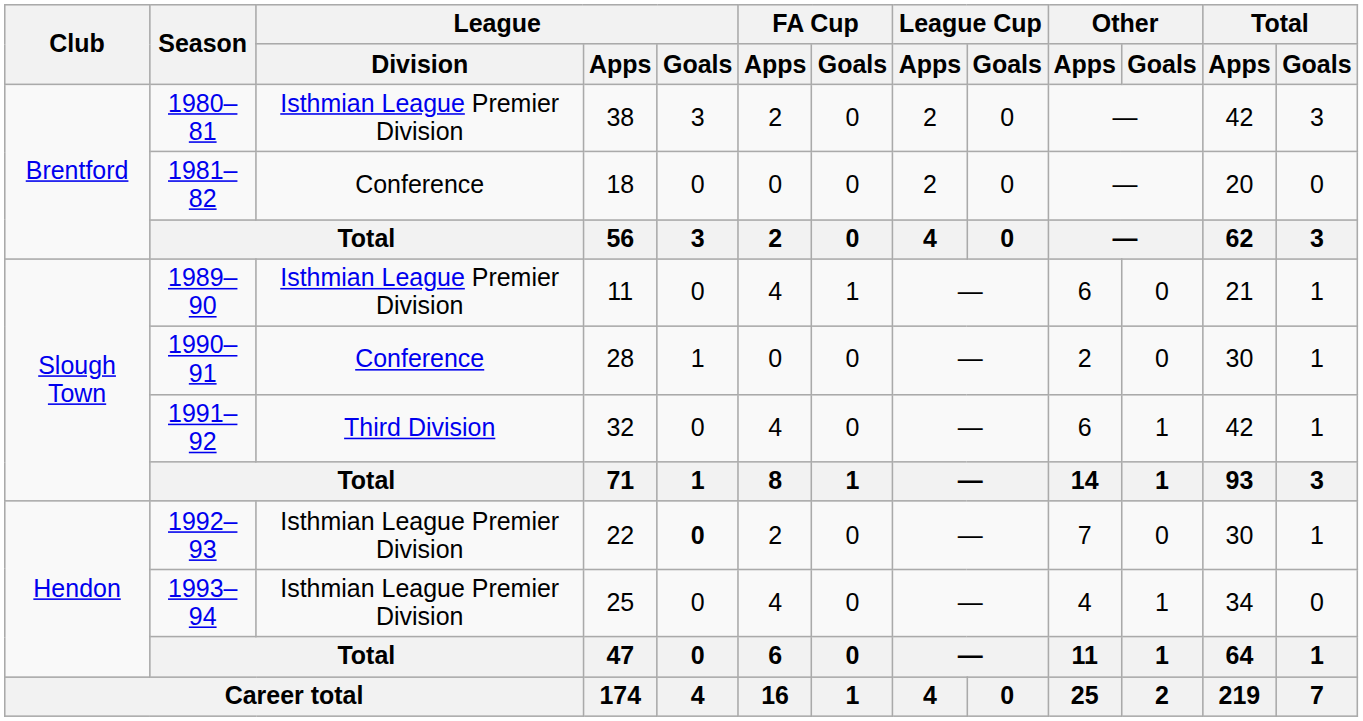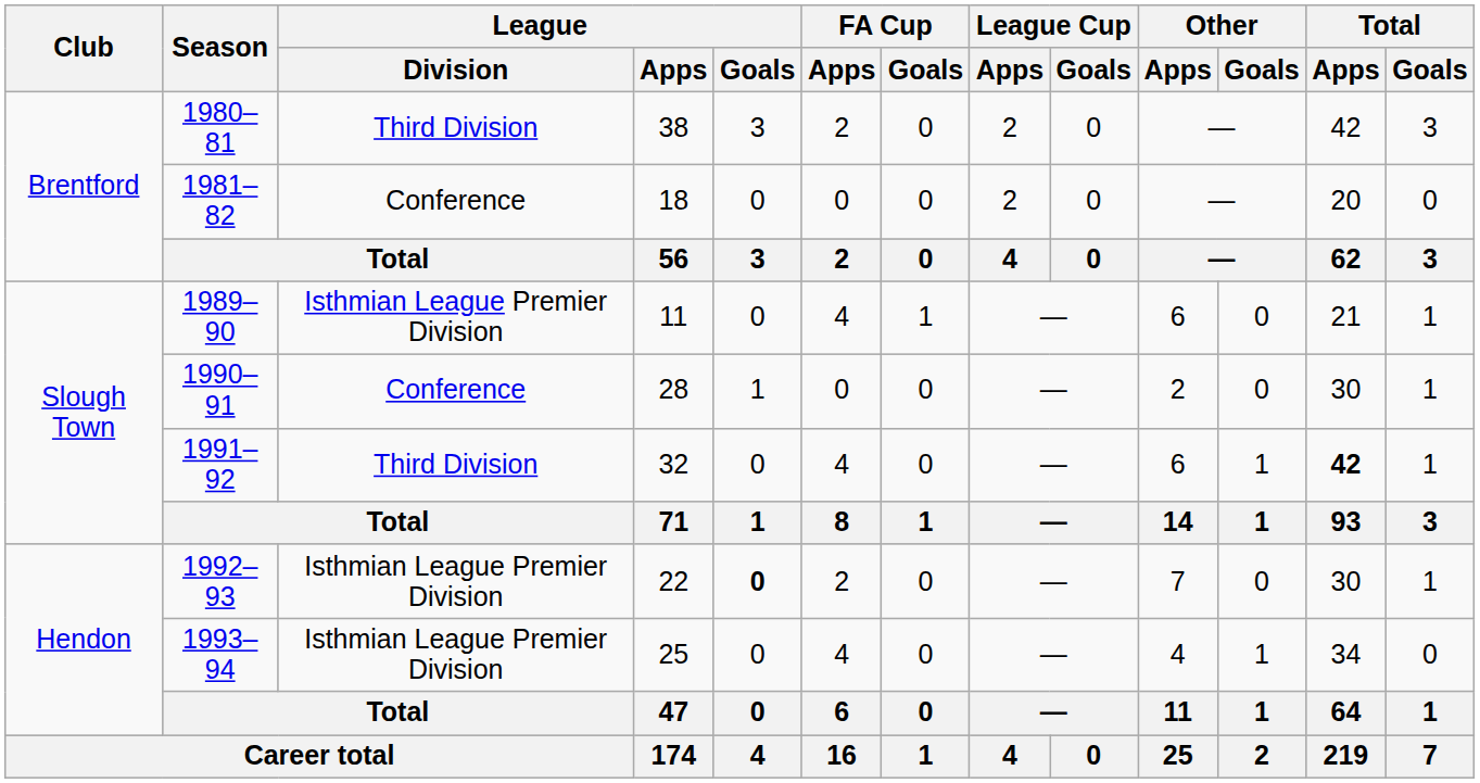 <table class="wikitable" style="text-align: center;">
 <tr>
 <th rowspan="2">Club</th>
 <th rowspan="2">Season</th>
 <th colspan="3">League</th>
 <th colspan="2">FA Cup</th>
 <th colspan="2">League Cup</th>
 <th colspan="2">Other</th>
 <th colspan="2">Total</th>
 </tr>
 <tr>
 <th>Division</th>
 <th>Apps</th>
 <th>Goals</th>
 <th>Apps</th>
 <th>Goals</th>
 <th>Apps</th>
 <th>Goals</th>
 <th>Apps</th>
 <th>Goals</th>
 <th>Apps</th>
 <th>Goals</th>
 </tr>
 <tr>
 <td rowspan="3"><a href='#'>Brentford</a></td>
 <td><a href='#'>1980–81</a></td>
-<td><a href='#'>Isthmian League</a> Premier Division</td>
+<td><a href='#'>Third Division</a></td>
 <td>38</td>
 <td>3</td>
 <td>2</td>
 <td>0</td>
 <td>2</td>
 <td>0</td>
 <td colspan="2">—</td>
 <td>42</td>
 <td>3</td>
 </tr>
 <tr>
 <td><a href='#'>1981–82</a></td>
 <td>Conference</td>
 <td>18</td>
 <td>0</td>
 <td>0</td>
 <td>0</td>
 <td>2</td>
 <td>0</td>
 <td colspan="2">—</td>
 <td>20</td>
 <td>0</td>
 </tr>
 <tr>
 <th colspan="2">Total</th>
 <th>56</th>
 <th>3</th>
 <th>2</th>
 <th>0</th>
 <th>4</th>
 <th>0</th>
 <th colspan="2">—</th>
 <th>62</th>
 <th>3</th>
 </tr>
 <tr>
 <td rowspan="4"><a href='#'>Slough Town</a></td>
 <td><a href='#'>1989–90</a></td>
 <td><a href='#'>Isthmian League</a> Premier Division</td>
 <td>11</td>
 <td>0</td>
 <td>4</td>
 <td>1</td>
 <td colspan="2">—</td>
 <td>6</td>
 <td>0</td>
 <td>21</td>
 <td>1</td>
 </tr>
 <tr>
 <td><a href='#'>1990–91</a></td>
 <td><a href='#'>Conference</a></td>
 <td>28</td>
 <td>1</td>
 <td>0</td>
 <td>0</td>
 <td colspan="2">—</td>
 <td>2</td>
 <td>0</td>
 <td>30</td>
 <td>1</td>
 </tr>
 <tr>
 <td><a href='#'>1991–92</a></td>
 <td><a href='#'>Third Division</a></td>
 <td>32</td>
 <td>0</td>
 <td>4</td>
 <td>0</td>
 <td colspan="2">—</td>
 <td>6</td>
 <td>1</td>
-<td>42</td>
+<td><strong>42</strong></td>
 <td>1</td>
 </tr>
 <tr>
 <th colspan="2">Total</th>
 <th>71</th>
 <th>1</th>
 <th>8</th>
 <th>1</th>
 <th colspan="2">—</th>
 <th>14</th>
 <th>1</th>
 <th>93</th>
 <th>3</th>
 </tr>
 <tr>
 <td rowspan="3"><a href='#'>Hendon</a></td>
 <td><a href='#'>1992–93</a></td>
 <td>Isthmian League Premier Division</td>
 <td>22</td>
 <td><strong>0</strong></td>
 <td>2</td>
 <td>0</td>
 <td colspan="2">—</td>
 <td>7</td>
 <td>0</td>
 <td>30</td>
 <td>1</td>
 </tr>
 <tr>
 <td><a href='#'>1993–94</a></td>
 <td>Isthmian League Premier Division</td>
 <td>25</td>
 <td>0</td>
 <td>4</td>
 <td>0</td>
 <td colspan="2">—</td>
 <td>4</td>
 <td>1</td>
 <td>34</td>
 <td>0</td>
 </tr>
 <tr>
 <th colspan="2">Total</th>
 <th>47</th>
 <th>0</th>
 <th>6</th>
 <th>0</th>
 <th colspan="2">—</th>
 <th>11</th>
 <th>1</th>
 <th>64</th>
 <th>1</th>
 </tr>
 <tr>
 <th colspan="3">Career total</th>
 <th>174</th>
 <th>4</th>
 <th>16</th>
 <th>1</th>
 <th>4</th>
 <th>0</th>
 <th>25</th>
 <th>2</th>
 <th>219</th>
 <th>7</th>
 </tr>
 </table>
